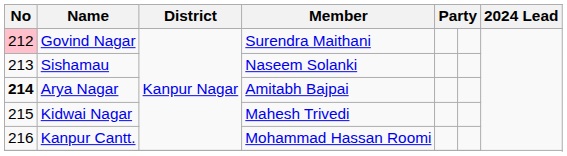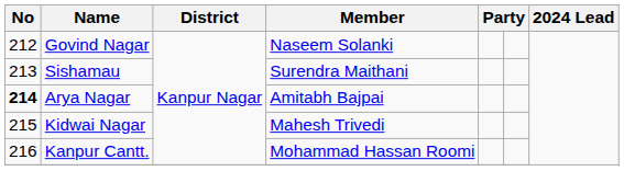 <table class="wikitable sortable">
 <tr>
 <th>No</th>
 <th>Name</th>
 <th>District</th>
 <th>Member</th>
 <th colspan="2">Party</th>
 <th colspan="2">2024 Lead</th>
 </tr>
 <tr>
-<td style="background: pink;">212</td>
+<td>212</td>
 <td><a href='#'>Govind Nagar</a></td>
 <td rowspan="5"><a href='#'>Kanpur Nagar</a></td>
-<td><a href='#'>Surendra Maithani</a></td>
+<td><a href='#'>Naseem Solanki</a></td>
 <td></td>
 <td></td>
 </tr>
 <tr>
 <td>213</td>
 <td><a href='#'>Sishamau</a></td>
-<td><a href='#'>Naseem Solanki</a></td>
+<td><a href='#'>Surendra Maithani</a></td>
 <td></td>
 <td></td>
 </tr>
 <tr>
 <td><strong>214</strong></td>
 <td><a href='#'>Arya Nagar</a></td>
 <td><a href='#'>Amitabh Bajpai</a></td>
 <td></td>
 <td></td>
 </tr>
 <tr>
 <td>215</td>
 <td><a href='#'>Kidwai Nagar</a></td>
 <td><a href='#'>Mahesh Trivedi</a></td>
 <td></td>
 <td></td>
 </tr>
 <tr>
 <td>216</td>
 <td><a href='#'>Kanpur Cantt.</a></td>
 <td><a href='#'>Mohammad Hassan Roomi</a></td>
 <td></td>
 <td></td>
 </tr>
 <tr>
 </tr>
 </table>
